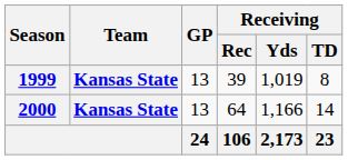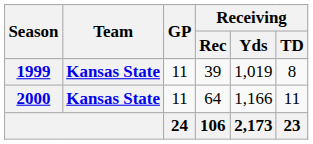 <table class="wikitable" style="text-align:center;">
 <tr>
 <th rowspan="2">Season</th>
 <th rowspan="2">Team</th>
 <th rowspan="2">GP</th>
 <th colspan="3">Receiving</th>
 </tr>
 <tr>
 <th>Rec</th>
 <th>Yds</th>
 <th>TD</th>
 </tr>
 <tr>
 <th><a href='#'>1999</a></th>
 <th><a href='#'>Kansas State</a></th>
-<td>13</td>
+<td>11</td>
 <td>39</td>
 <td>1,019</td>
 <td>8</td>
 </tr>
 <tr>
 <th><a href='#'>2000</a></th>
 <th><a href='#'>Kansas State</a></th>
-<td>13</td>
+<td>11</td>
 <td>64</td>
 <td>1,166</td>
-<td>14</td>
+<td>11</td>
 </tr>
 <tr>
 <th colspan="2"></th>
 <th>24</th>
 <th>106</th>
 <th>2,173</th>
 <th>23</th>
 </tr>
 </table>
